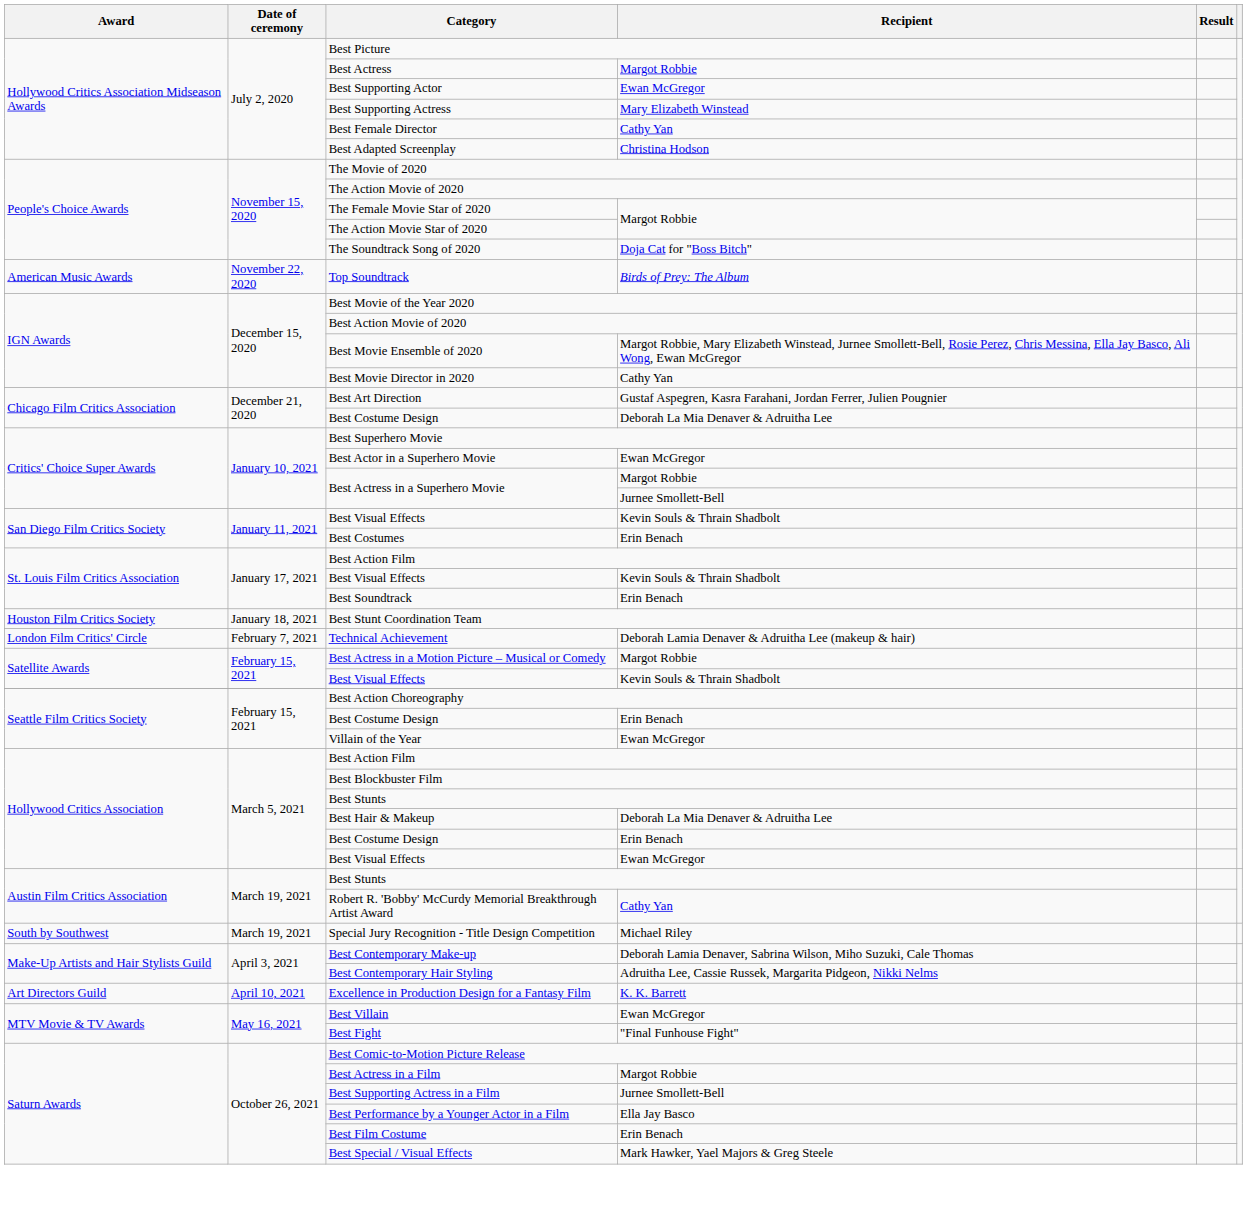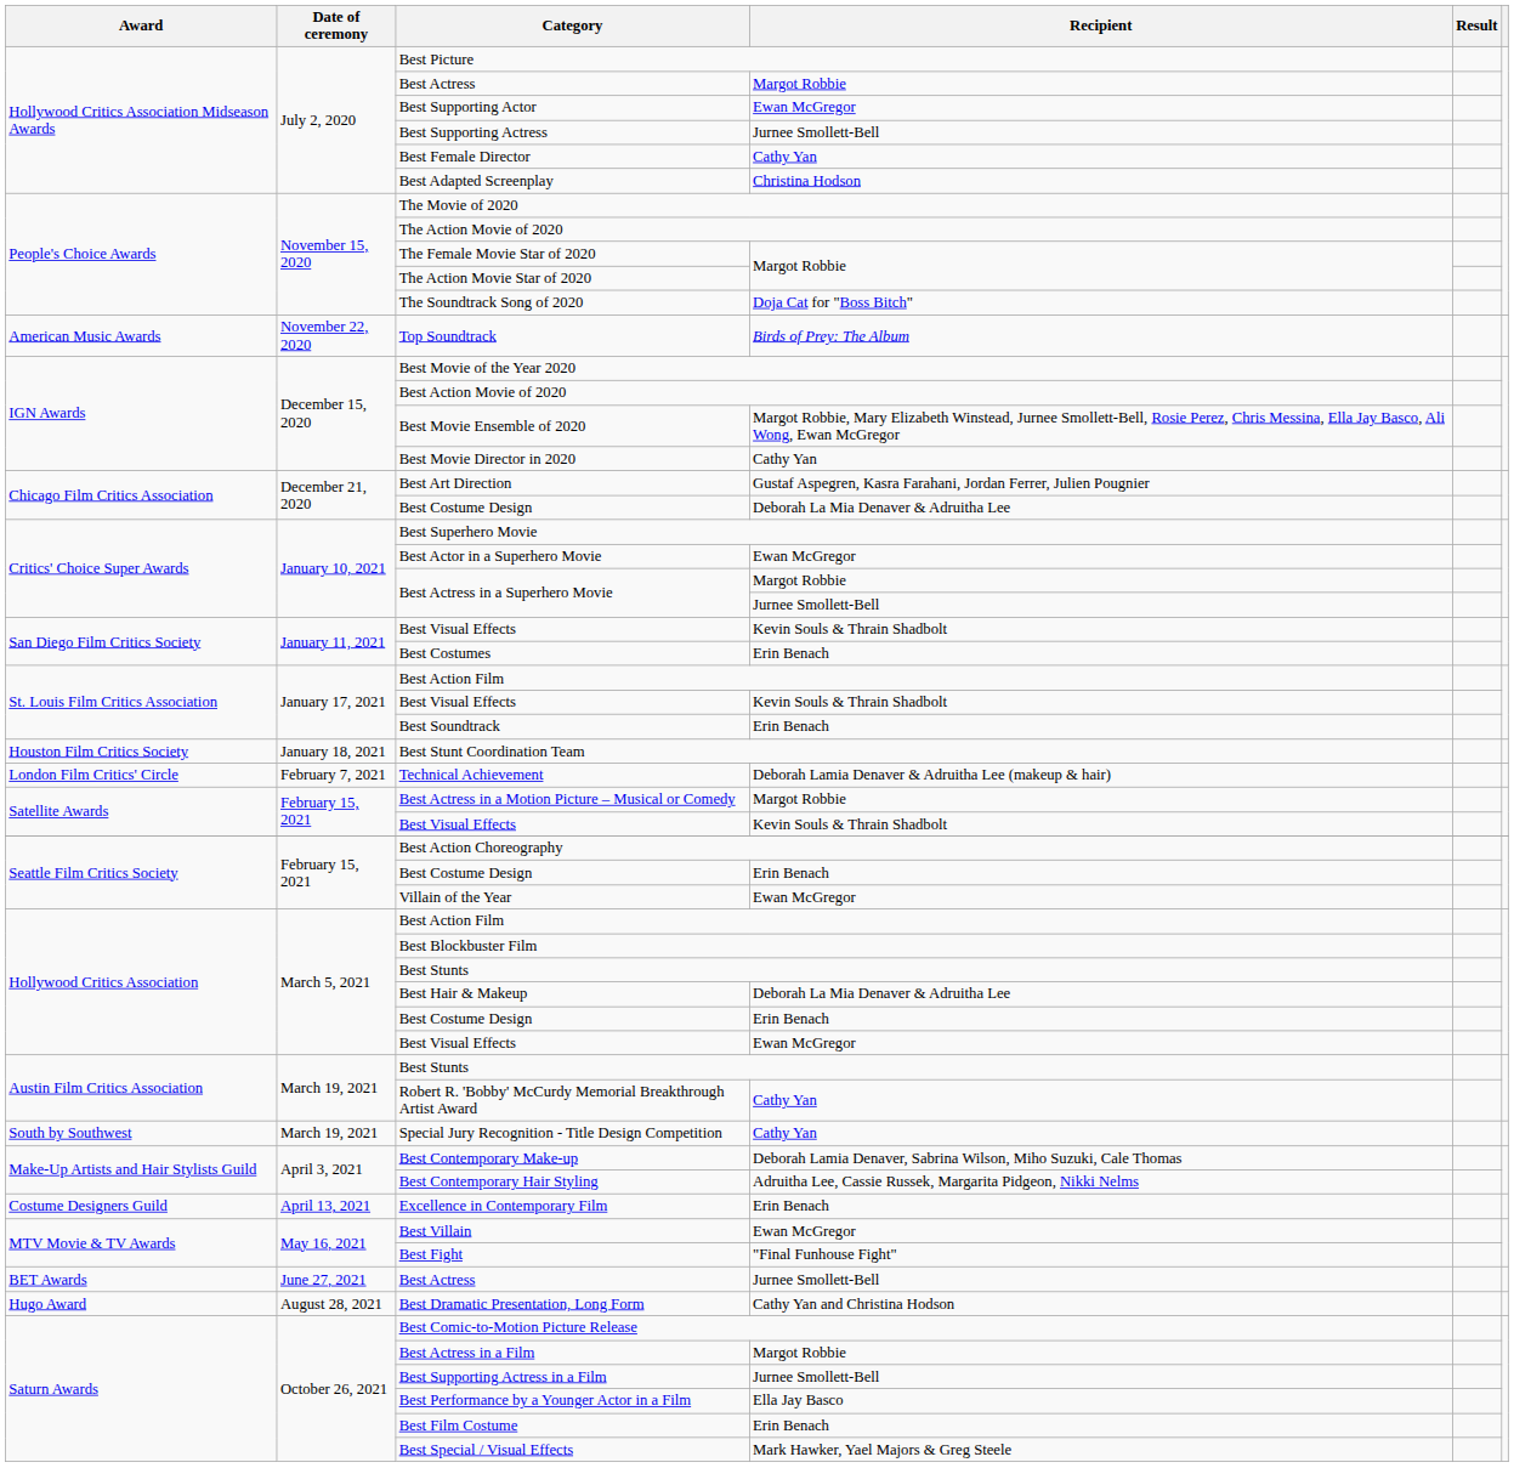 <table class="wikitable sortable">
 <tr>
 <th>Award</th>
 <th>Date of ceremony</th>
 <th>Category</th>
 <th>Recipient</th>
 <th>Result</th>
 <th></th>
 </tr>
 <tr>
 <td rowspan=6><a href='#'>Hollywood Critics Association Midseason Awards</a></td>
 <td rowspan=6>July 2, 2020</td>
 <td colspan=2>Best Picture</td>
 <td></td>
 <td rowspan=6> <br></td>
 </tr>
 <tr>
 <td>Best Actress</td>
 <td><a href='#'>Margot Robbie</a></td>
 <td></td>
 </tr>
 <tr>
 <td>Best Supporting Actor</td>
 <td><a href='#'>Ewan McGregor</a></td>
 <td></td>
 </tr>
 <tr>
 <td>Best Supporting Actress</td>
-<td><a href='#'>Mary Elizabeth Winstead</a></td>
+<td>Jurnee Smollett-Bell</td>
 <td></td>
 </tr>
 <tr>
 <td>Best Female Director</td>
 <td><a href='#'>Cathy Yan</a></td>
 <td></td>
 </tr>
 <tr>
 <td>Best Adapted Screenplay</td>
 <td><a href='#'>Christina Hodson</a></td>
 <td></td>
 </tr>
 <tr>
 <td rowspan=5><a href='#'>People's Choice Awards</a></td>
 <td rowspan=5><a href='#'>November 15, 2020</a></td>
 <td colspan=2>The Movie of 2020</td>
 <td></td>
 <td rowspan=5></td>
 </tr>
 <tr>
 <td colspan=2>The Action Movie of 2020</td>
 <td></td>
 </tr>
 <tr>
 <td>The Female Movie Star of 2020</td>
 <td rowspan=2>Margot Robbie</td>
 <td></td>
 </tr>
 <tr>
 <td>The Action Movie Star of 2020</td>
 <td></td>
 </tr>
 <tr>
 <td>The Soundtrack Song of 2020</td>
 <td><a href='#'>Doja Cat</a> for "<a href='#'>Boss Bitch</a>"</td>
 <td></td>
 </tr>
 <tr>
 <td><a href='#'>American Music Awards</a></td>
 <td><a href='#'>November 22, 2020</a></td>
 <td><a href='#'>Top Soundtrack</a></td>
 <td><em><a href='#'>Birds of Prey: The Album</a></em></td>
 <td></td>
 <td></td>
 </tr>
 <tr>
 <td rowspan=4><a href='#'>IGN Awards</a></td>
 <td rowspan=4>December 15, 2020</td>
 <td colspan=2>Best Movie of the Year 2020</td>
 <td></td>
 <td rowspan=4></td>
 </tr>
 <tr>
 <td colspan=2>Best Action Movie of 2020</td>
 <td></td>
 </tr>
 <tr>
 <td>Best Movie Ensemble of 2020</td>
 <td>Margot Robbie, Mary Elizabeth Winstead, Jurnee Smollett-Bell, <a href='#'>Rosie Perez</a>, <a href='#'>Chris Messina</a>, <a href='#'>Ella Jay Basco</a>, <a href='#'>Ali Wong</a>, Ewan McGregor</td>
 <td></td>
 </tr>
 <tr>
 <td>Best Movie Director in 2020</td>
 <td>Cathy Yan</td>
 <td></td>
 </tr>
 <tr>
 <td rowspan=2><a href='#'>Chicago Film Critics Association</a></td>
 <td rowspan=2>December 21, 2020</td>
 <td>Best Art Direction</td>
 <td>Gustaf Aspegren, Kasra Farahani, Jordan Ferrer, Julien Pougnier</td>
 <td></td>
 <td rowspan=2></td>
 </tr>
 <tr>
 <td>Best Costume Design</td>
 <td>Deborah La Mia Denaver & Adruitha Lee</td>
 <td></td>
 </tr>
 <tr>
 <td rowspan=4><a href='#'>Critics' Choice Super Awards</a></td>
 <td rowspan=4><a href='#'>January 10, 2021</a></td>
 <td colspan=2>Best Superhero Movie</td>
 <td></td>
 <td rowspan=4></td>
 </tr>
 <tr>
 <td>Best Actor in a Superhero Movie</td>
 <td>Ewan McGregor</td>
 <td></td>
 </tr>
 <tr>
 <td rowspan=2>Best Actress in a Superhero Movie</td>
 <td>Margot Robbie</td>
 <td></td>
 </tr>
 <tr>
 <td>Jurnee Smollett-Bell</td>
 <td></td>
 </tr>
 <tr>
 <td rowspan=2><a href='#'>San Diego Film Critics Society</a></td>
 <td rowspan=2><a href='#'>January 11, 2021</a></td>
 <td>Best Visual Effects</td>
 <td>Kevin Souls & Thrain Shadbolt</td>
 <td></td>
 <td rowspan=2></td>
 </tr>
 <tr>
 <td>Best Costumes</td>
 <td>Erin Benach</td>
 <td></td>
 </tr>
 <tr>
 <td rowspan=3><a href='#'>St. Louis Film Critics Association</a></td>
 <td rowspan=3>January 17, 2021</td>
 <td colspan=2>Best Action Film</td>
 <td></td>
 <td rowspan=3></td>
 </tr>
 <tr>
 <td>Best Visual Effects</td>
 <td>Kevin Souls & Thrain Shadbolt</td>
 <td></td>
 </tr>
 <tr>
 <td>Best Soundtrack</td>
 <td>Erin Benach</td>
 <td></td>
 </tr>
 <tr>
 <td><a href='#'>Houston Film Critics Society</a></td>
 <td>January 18, 2021</td>
 <td colspan=2>Best Stunt Coordination Team</td>
 <td></td>
 <td></td>
 </tr>
 <tr>
 <td><a href='#'>London Film Critics' Circle</a></td>
 <td>February 7, 2021</td>
 <td><a href='#'>Technical Achievement</a></td>
 <td>Deborah Lamia Denaver & Adruitha Lee (makeup & hair)</td>
 <td></td>
 <td></td>
 </tr>
 <tr>
 <td rowspan=2><a href='#'>Satellite Awards</a></td>
 <td rowspan=2><a href='#'>February 15, 2021</a></td>
 <td><a href='#'>Best Actress in a Motion Picture – Musical or Comedy</a></td>
 <td>Margot Robbie</td>
 <td></td>
 <td rowspan=2></td>
 </tr>
 <tr>
 <td><a href='#'>Best Visual Effects</a></td>
 <td>Kevin Souls & Thrain Shadbolt</td>
 <td></td>
 </tr>
 <tr>
 </tr>
 <tr>
 <td rowspan=3><a href='#'>Seattle Film Critics Society</a></td>
 <td rowspan=3>February 15, 2021</td>
 <td colspan=2>Best Action Choreography</td>
 <td></td>
 <td rowspan=3></td>
 </tr>
 <tr>
 <td>Best Costume Design</td>
 <td>Erin Benach</td>
 <td></td>
 </tr>
 <tr>
 <td>Villain of the Year</td>
 <td>Ewan McGregor</td>
 <td></td>
 </tr>
 <tr>
 <td rowspan=6><a href='#'>Hollywood Critics Association</a></td>
 <td rowspan=6>March 5, 2021</td>
 <td colspan=2>Best Action Film</td>
 <td></td>
 <td rowspan=6> <br></td>
 </tr>
 <tr>
 <td colspan=2>Best Blockbuster Film</td>
 <td></td>
 </tr>
 <tr>
 <td colspan=2>Best Stunts</td>
 <td></td>
 </tr>
 <tr>
 <td>Best Hair & Makeup</td>
 <td>Deborah La Mia Denaver & Adruitha Lee</td>
 <td></td>
 </tr>
 <tr>
 <td>Best Costume Design</td>
 <td>Erin Benach</td>
 <td></td>
 </tr>
 <tr>
 <td>Best Visual Effects</td>
 <td>Ewan McGregor</td>
 <td></td>
 </tr>
 <tr>
 <td rowspan=2><a href='#'>Austin Film Critics Association</a></td>
 <td rowspan=2>March 19, 2021</td>
 <td colspan=2>Best Stunts</td>
 <td></td>
 <td rowspan=2></td>
 </tr>
 <tr>
 <td>Robert R. 'Bobby' McCurdy Memorial Breakthrough Artist Award</td>
 <td><a href='#'>Cathy Yan</a></td>
 <td></td>
 </tr>
 <tr>
 <td><a href='#'>South by Southwest</a></td>
 <td>March 19, 2021</td>
 <td>Special Jury Recognition - Title Design Competition</td>
-<td>Michael Riley</td>
+<td><a href='#'>Cathy Yan</a></td>
 <td></td>
 <td></td>
 </tr>
 <tr>
 <td rowspan=2><a href='#'>Make-Up Artists and Hair Stylists Guild</a></td>
 <td rowspan=2>April 3, 2021</td>
 <td><a href='#'>Best Contemporary Make-up</a></td>
 <td>Deborah Lamia Denaver, Sabrina Wilson, Miho Suzuki, Cale Thomas</td>
 <td></td>
 <td rowspan=2></td>
 </tr>
 <tr>
 <td><a href='#'>Best Contemporary Hair Styling</a></td>
 <td>Adruitha Lee, Cassie Russek, Margarita Pidgeon, <a href='#'>Nikki Nelms</a></td>
 <td></td>
 </tr>
 <tr>
-<td><a href='#'>Art Directors Guild</a></td>
-<td><a href='#'>April 10, 2021</a></td>
-<td><a href='#'>Excellence in Production Design for a Fantasy Film</a></td>
-<td><a href='#'>K. K. Barrett</a></td>
+<td><a href='#'>Costume Designers Guild</a></td>
+<td><a href='#'>April 13, 2021</a></td>
+<td><a href='#'>Excellence in Contemporary Film</a></td>
+<td>Erin Benach</td>
 <td></td>
 <td></td>
 </tr>
 <tr>
 <td rowspan="2"><a href='#'>MTV Movie & TV Awards</a></td>
 <td rowspan="2"><a href='#'>May 16, 2021</a></td>
 <td><a href='#'>Best Villain</a></td>
 <td>Ewan McGregor</td>
 <td></td>
 <td rowspan="2"></td>
 </tr>
 <tr>
 <td><a href='#'>Best Fight</a></td>
 <td>"Final Funhouse Fight"</td>
+<td></td>
+</tr>
+<tr>
+<td><a href='#'>BET Awards</a></td>
+<td><a href='#'>June 27, 2021</a></td>
+<td><a href='#'>Best Actress</a></td>
+<td>Jurnee Smollett-Bell</td>
+<td></td>
+<td></td>
+</tr>
+<tr>
+<td><a href='#'>Hugo Award</a></td>
+<td>August 28, 2021</td>
+<td><a href='#'>Best Dramatic Presentation, Long Form</a></td>
+<td>Cathy Yan and Christina Hodson</td>
+<td></td>
 <td></td>
 </tr>
 <tr>
 <td rowspan=6><a href='#'>Saturn Awards</a></td>
 <td rowspan=6>October 26, 2021</td>
 <td colspan=2><a href='#'>Best Comic-to-Motion Picture Release</a></td>
 <td></td>
 <td rowspan=6></td>
 </tr>
 <tr>
 <td><a href='#'>Best Actress in a Film</a></td>
 <td>Margot Robbie</td>
 <td></td>
 </tr>
 <tr>
 <td><a href='#'>Best Supporting Actress in a Film</a></td>
 <td>Jurnee Smollett-Bell</td>
 <td></td>
 </tr>
 <tr>
 <td><a href='#'>Best Performance by a Younger Actor in a Film</a></td>
 <td>Ella Jay Basco</td>
 <td></td>
 </tr>
 <tr>
 <td><a href='#'>Best Film Costume</a></td>
 <td>Erin Benach</td>
 <td></td>
 </tr>
 <tr>
 <td><a href='#'>Best Special / Visual Effects</a></td>
 <td>Mark Hawker, Yael Majors & Greg Steele</td>
 <td></td>
 </tr>
 </table>
